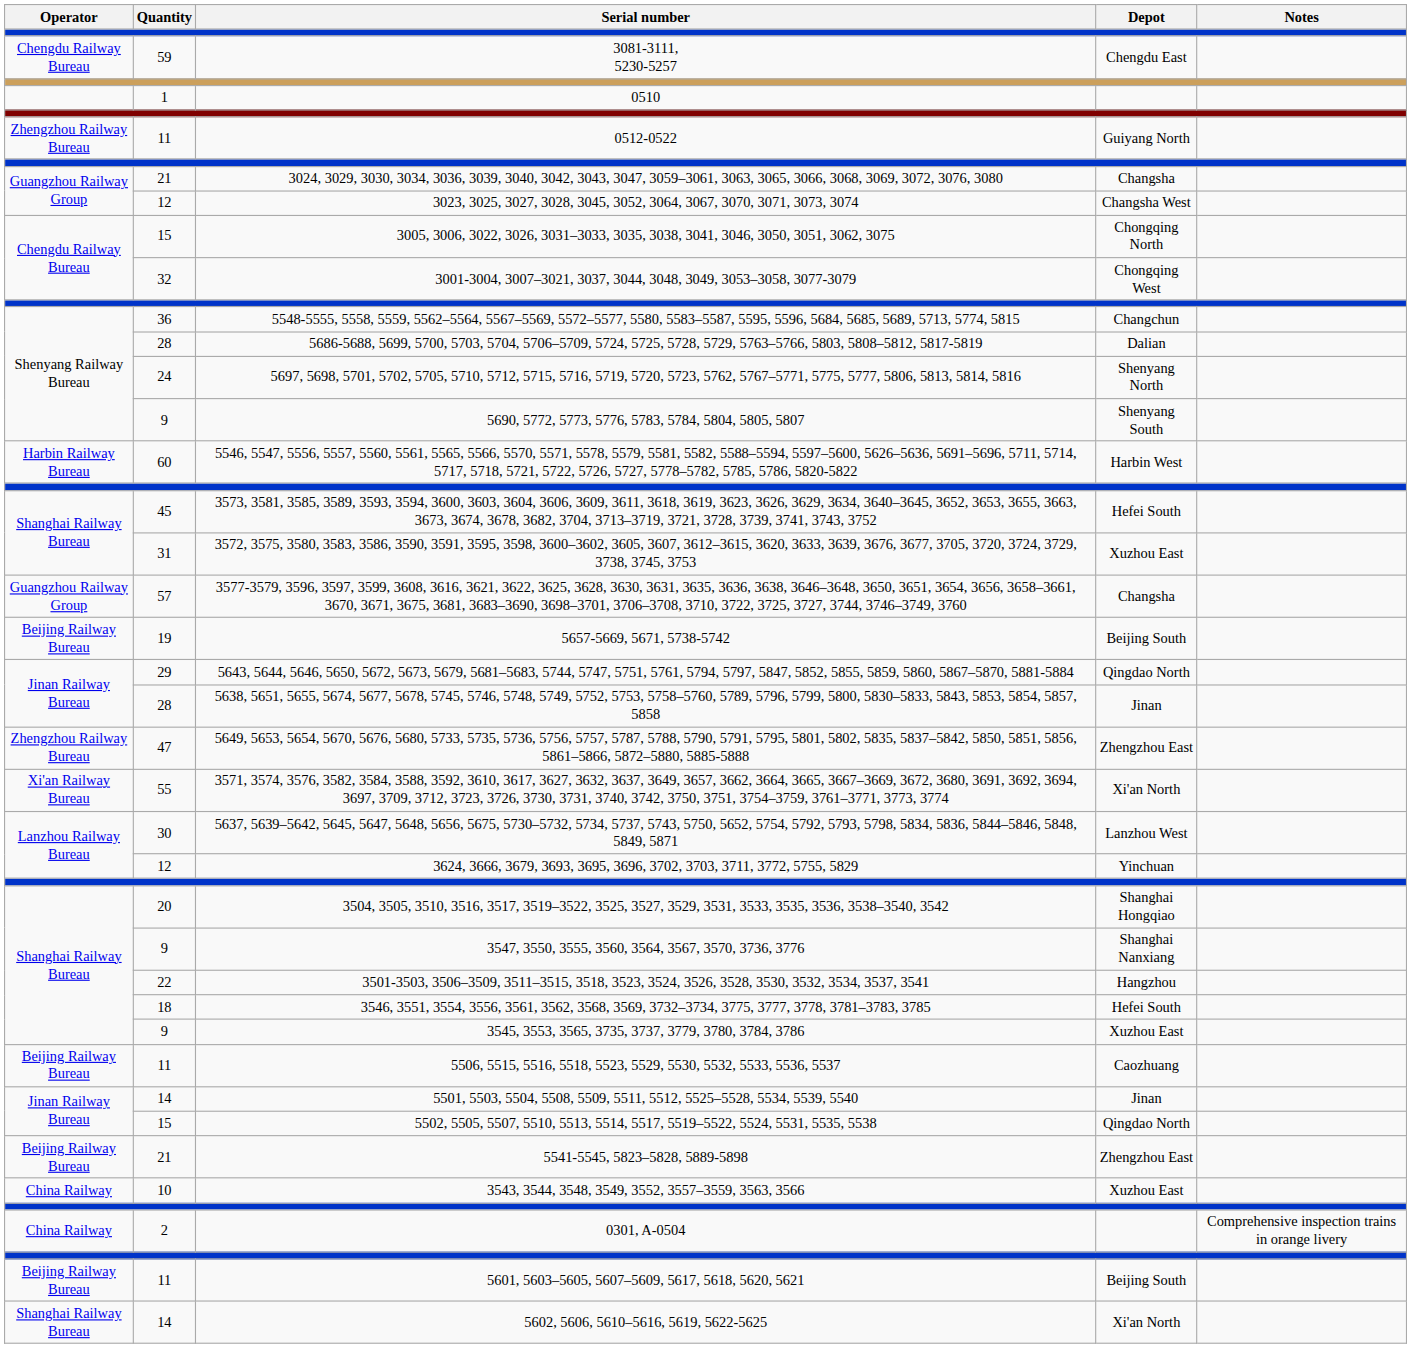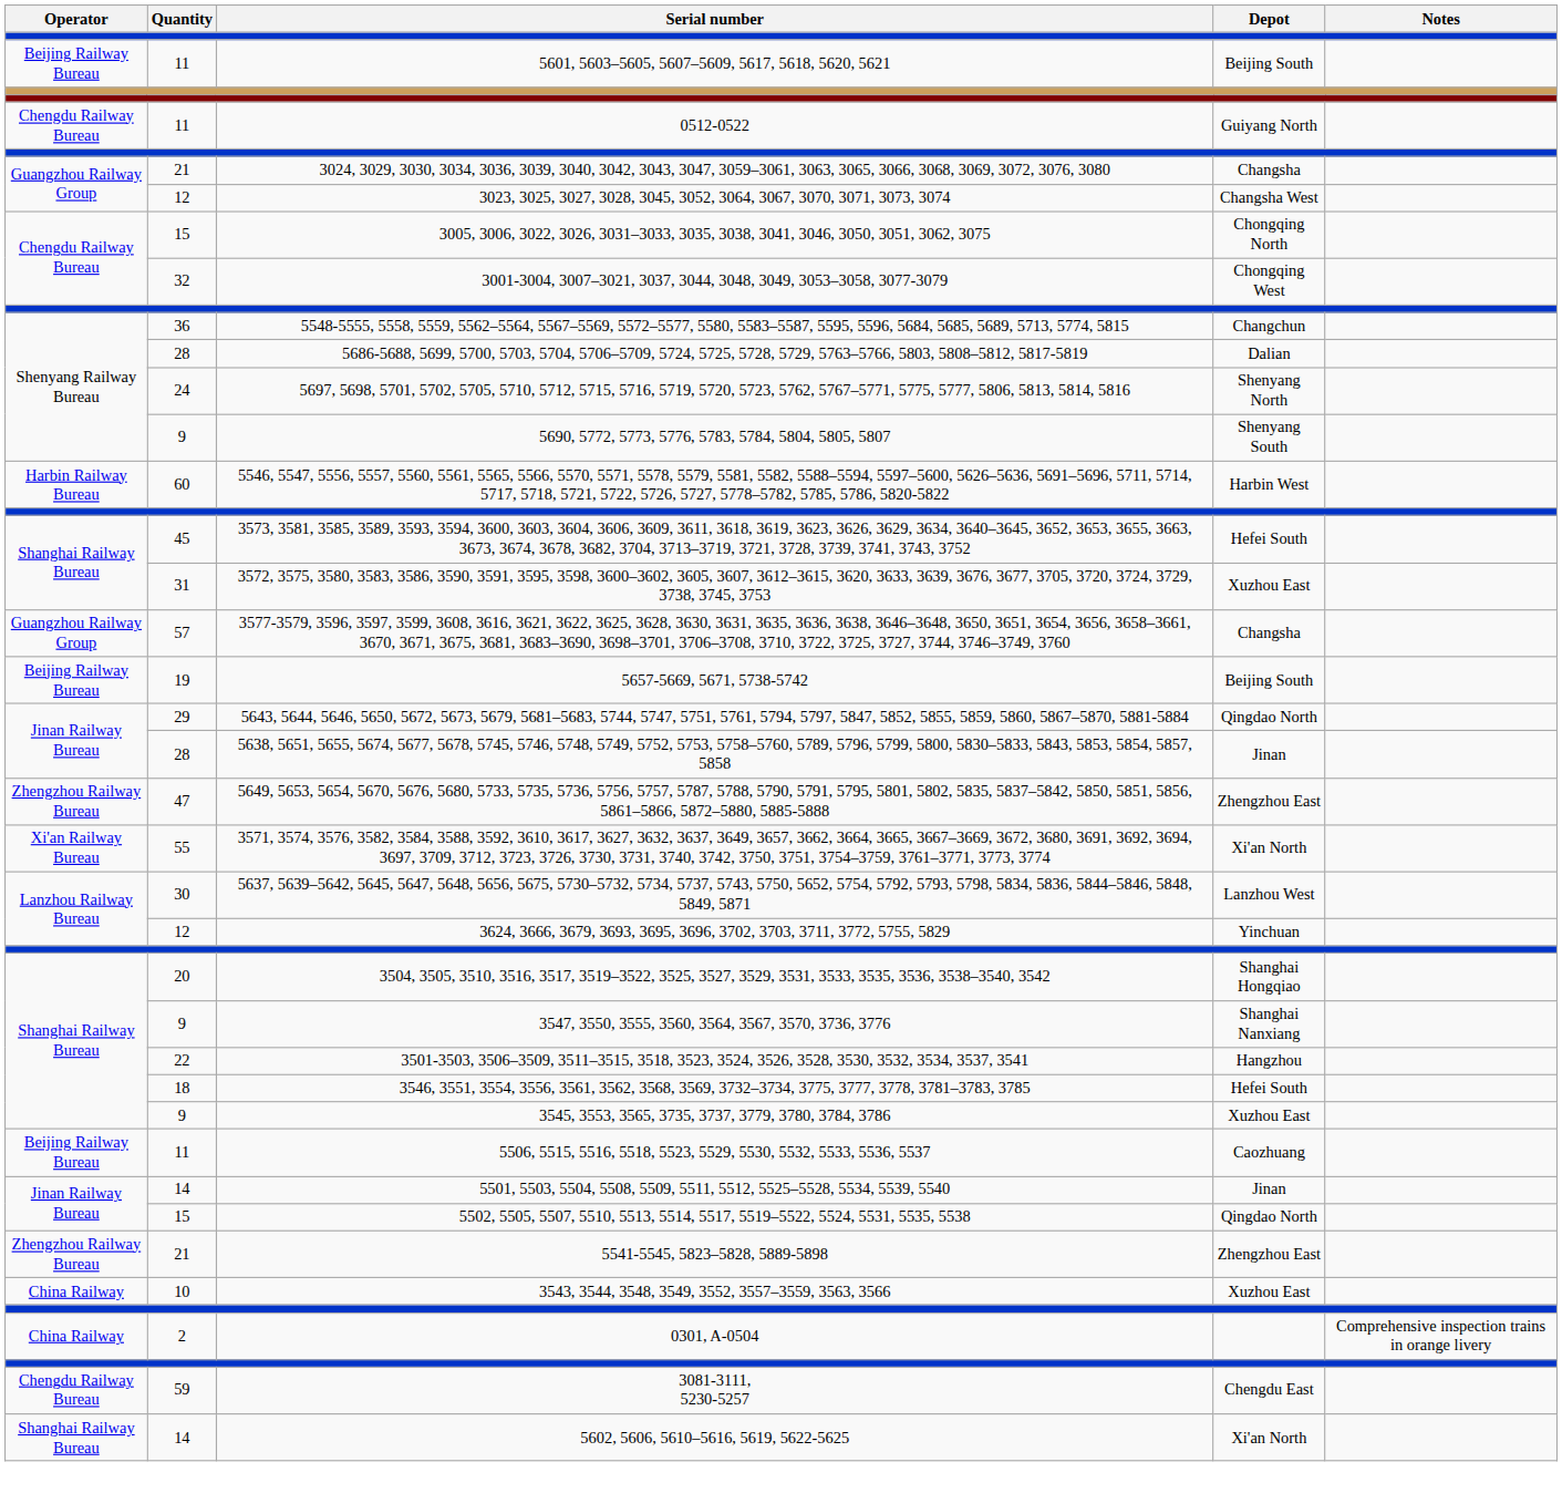 <table class="wikitable"  style="width:100%; text-align: center; font-size: small;">
 <tr>
 <th><strong>Operator</strong></th>
 <th><strong>Quantity</strong></th>
 <th><strong>Serial number</strong></th>
 <th><strong>Depot</strong></th>
 <th><strong>Notes</strong></th>
 </tr>
 <tr align=center bgcolor=#0033c9>
 <td colspan = 5><strong></strong></td>
 </tr>
 <tr>
-<td><a href='#'>Chengdu Railway Bureau</a></td>
-<td>59</td>
-<td>3081-3111, <br>5230-5257</td>
-<td>Chengdu East</td>
+<td><a href='#'>Beijing Railway Bureau</a></td>
+<td>11</td>
+<td>5601, 5603–5605, 5607–5609, 5617, 5618, 5620, 5621</td>
+<td>Beijing South</td>
 <td></td>
 </tr>
 <tr align=center bgcolor=#cca05c>
 <td colspan = 5><strong></strong></td>
 </tr>
-<tr>
-<td></td>
-<td>1</td>
-<td>0510</td>
-<td></td>
-<td></td>
-</tr>
 <tr align=center bgcolor=#800000>
 <td colspan = 5><strong></strong></td>
 </tr>
 <tr>
-<td><a href='#'>Zhengzhou Railway Bureau</a></td>
+<td><a href='#'>Chengdu Railway Bureau</a></td>
 <td>11</td>
 <td>0512-0522</td>
 <td>Guiyang North</td>
 <td></td>
 </tr>
 <tr align=center bgcolor=#0033c9>
 <td colspan = 5><strong></strong></td>
 </tr>
 <tr>
 <td rowspan=2><a href='#'>Guangzhou Railway Group</a></td>
 <td>21</td>
 <td>3024, 3029, 3030, 3034, 3036, 3039, 3040, 3042, 3043, 3047, 3059–3061, 3063, 3065, 3066, 3068, 3069, 3072, 3076, 3080</td>
 <td>Changsha</td>
 <td></td>
 </tr>
 <tr>
 <td>12</td>
 <td>3023, 3025, 3027, 3028, 3045, 3052, 3064, 3067, 3070, 3071, 3073, 3074</td>
 <td>Changsha West</td>
 <td></td>
 </tr>
 <tr>
 <td rowspan=2><a href='#'>Chengdu Railway Bureau</a></td>
 <td>15</td>
 <td>3005, 3006, 3022, 3026, 3031–3033, 3035, 3038, 3041, 3046, 3050, 3051, 3062, 3075</td>
 <td>Chongqing North</td>
 <td></td>
 </tr>
 <tr>
 <td>32</td>
 <td>3001-3004, 3007–3021, 3037, 3044, 3048, 3049, 3053–3058, 3077-3079</td>
 <td>Chongqing West</td>
 <td></td>
 </tr>
 <tr align=center bgcolor=#0033c9>
 <td colspan = 5><strong></strong></td>
 </tr>
 <tr>
 <td rowspan=4>Shenyang Railway Bureau</td>
 <td>36</td>
 <td>5548-5555, 5558, 5559, 5562–5564, 5567–5569, 5572–5577, 5580, 5583–5587, 5595, 5596, 5684, 5685, 5689, 5713, 5774, 5815</td>
 <td>Changchun</td>
 <td></td>
 </tr>
 <tr>
 <td>28</td>
 <td>5686-5688, 5699, 5700, 5703, 5704, 5706–5709, 5724, 5725, 5728, 5729, 5763–5766, 5803, 5808–5812, 5817-5819</td>
 <td>Dalian</td>
 <td></td>
 </tr>
 <tr>
 <td>24</td>
 <td>5697, 5698, 5701, 5702, 5705, 5710, 5712, 5715, 5716, 5719, 5720, 5723, 5762, 5767–5771, 5775, 5777, 5806, 5813, 5814, 5816</td>
 <td>Shenyang North</td>
 <td></td>
 </tr>
 <tr>
 <td>9</td>
 <td>5690, 5772, 5773, 5776, 5783, 5784, 5804, 5805, 5807</td>
 <td>Shenyang South</td>
 <td></td>
 </tr>
 <tr>
 <td><a href='#'>Harbin Railway Bureau</a></td>
 <td>60</td>
 <td>5546, 5547, 5556, 5557, 5560, 5561, 5565, 5566, 5570, 5571, 5578, 5579, 5581, 5582, 5588–5594, 5597–5600, 5626–5636, 5691–5696, 5711, 5714, 5717, 5718, 5721, 5722, 5726, 5727, 5778–5782, 5785, 5786, 5820-5822</td>
 <td>Harbin West</td>
 <td></td>
 </tr>
 <tr align=center bgcolor=#0033c9>
 <td colspan = 5><strong></strong></td>
 </tr>
 <tr>
 <td rowspan=2><a href='#'>Shanghai Railway Bureau</a></td>
 <td>45</td>
 <td>3573, 3581, 3585, 3589, 3593, 3594, 3600, 3603, 3604, 3606, 3609, 3611, 3618, 3619, 3623, 3626, 3629, 3634, 3640–3645, 3652, 3653, 3655, 3663, 3673, 3674, 3678, 3682, 3704, 3713–3719, 3721, 3728, 3739, 3741, 3743, 3752</td>
 <td>Hefei South</td>
 <td></td>
 </tr>
 <tr>
 <td>31</td>
 <td>3572, 3575, 3580, 3583, 3586, 3590, 3591, 3595, 3598, 3600–3602, 3605, 3607, 3612–3615, 3620, 3633, 3639, 3676, 3677, 3705, 3720, 3724, 3729, 3738, 3745, 3753</td>
 <td>Xuzhou East</td>
 <td></td>
 </tr>
 <tr>
 <td><a href='#'>Guangzhou Railway Group</a></td>
 <td>57</td>
 <td>3577-3579, 3596, 3597, 3599, 3608, 3616, 3621, 3622, 3625, 3628, 3630, 3631, 3635, 3636, 3638, 3646–3648, 3650, 3651, 3654, 3656, 3658–3661, 3670, 3671, 3675, 3681, 3683–3690, 3698–3701, 3706–3708, 3710, 3722, 3725, 3727, 3744, 3746–3749, 3760</td>
 <td>Changsha</td>
 <td></td>
 </tr>
 <tr>
 <td><a href='#'>Beijing Railway Bureau</a></td>
 <td>19</td>
 <td>5657-5669, 5671, 5738-5742</td>
 <td>Beijing South</td>
 <td></td>
 </tr>
 <tr>
 <td rowspan=2><a href='#'>Jinan Railway Bureau</a></td>
 <td>29</td>
 <td>5643, 5644, 5646, 5650, 5672, 5673, 5679, 5681–5683, 5744, 5747, 5751, 5761, 5794, 5797, 5847, 5852, 5855, 5859, 5860, 5867–5870, 5881-5884</td>
 <td>Qingdao North</td>
 <td></td>
 </tr>
 <tr>
 <td>28</td>
 <td>5638, 5651, 5655, 5674, 5677, 5678, 5745, 5746, 5748, 5749, 5752, 5753, 5758–5760, 5789, 5796, 5799, 5800, 5830–5833, 5843, 5853, 5854, 5857, 5858</td>
 <td>Jinan</td>
 <td></td>
 </tr>
 <tr>
 <td><a href='#'>Zhengzhou Railway Bureau</a></td>
 <td>47</td>
 <td>5649, 5653, 5654, 5670, 5676, 5680, 5733, 5735, 5736, 5756, 5757, 5787, 5788, 5790, 5791, 5795, 5801, 5802, 5835, 5837–5842, 5850, 5851, 5856, 5861–5866, 5872–5880, 5885-5888</td>
 <td>Zhengzhou East</td>
 <td></td>
 </tr>
 <tr>
 <td><a href='#'>Xi'an Railway Bureau</a></td>
 <td>55</td>
 <td>3571, 3574, 3576, 3582, 3584, 3588, 3592, 3610, 3617, 3627, 3632, 3637, 3649, 3657, 3662, 3664, 3665, 3667–3669, 3672, 3680, 3691, 3692, 3694, 3697, 3709, 3712, 3723, 3726, 3730, 3731, 3740, 3742, 3750, 3751, 3754–3759, 3761–3771, 3773, 3774</td>
 <td>Xi'an North</td>
 <td></td>
 </tr>
 <tr>
 <td rowspan=2><a href='#'>Lanzhou Railway Bureau</a></td>
 <td>30</td>
 <td>5637, 5639–5642, 5645, 5647, 5648, 5656, 5675, 5730–5732, 5734, 5737, 5743, 5750, 5652, 5754, 5792, 5793, 5798, 5834, 5836, 5844–5846, 5848, 5849, 5871</td>
 <td>Lanzhou West</td>
 <td></td>
 </tr>
 <tr>
 <td>12</td>
 <td>3624, 3666, 3679, 3693, 3695, 3696, 3702, 3703, 3711, 3772, 5755, 5829</td>
 <td>Yinchuan</td>
 <td></td>
 </tr>
 <tr align=center bgcolor=#0033c9>
 <td colspan = 5><strong></strong></td>
 </tr>
 <tr>
 <td rowspan=5><a href='#'>Shanghai Railway Bureau</a></td>
 <td>20</td>
 <td>3504, 3505, 3510, 3516, 3517, 3519–3522, 3525, 3527, 3529, 3531, 3533, 3535, 3536, 3538–3540, 3542</td>
 <td>Shanghai Hongqiao</td>
 <td></td>
 </tr>
 <tr>
 <td>9</td>
 <td>3547, 3550, 3555, 3560, 3564, 3567, 3570, 3736, 3776</td>
 <td>Shanghai Nanxiang</td>
 <td></td>
 </tr>
 <tr>
 <td>22</td>
 <td>3501-3503, 3506–3509, 3511–3515, 3518, 3523, 3524, 3526, 3528, 3530, 3532, 3534, 3537, 3541</td>
 <td>Hangzhou</td>
 <td></td>
 </tr>
 <tr>
 <td>18</td>
 <td>3546, 3551, 3554, 3556, 3561, 3562, 3568, 3569, 3732–3734, 3775, 3777, 3778, 3781–3783, 3785</td>
 <td>Hefei South</td>
 <td></td>
 </tr>
 <tr>
 <td>9</td>
 <td>3545, 3553, 3565, 3735, 3737, 3779, 3780, 3784, 3786</td>
 <td>Xuzhou East</td>
 <td></td>
 </tr>
 <tr>
 <td><a href='#'>Beijing Railway Bureau</a></td>
 <td>11</td>
 <td>5506, 5515, 5516, 5518, 5523, 5529, 5530, 5532, 5533, 5536, 5537</td>
 <td>Caozhuang</td>
 <td></td>
 </tr>
 <tr>
 <td rowspan=2><a href='#'>Jinan Railway Bureau</a></td>
 <td>14</td>
 <td>5501, 5503, 5504, 5508, 5509, 5511, 5512, 5525–5528, 5534, 5539, 5540</td>
 <td>Jinan</td>
 <td></td>
 </tr>
 <tr>
 <td>15</td>
 <td>5502, 5505, 5507, 5510, 5513, 5514, 5517, 5519–5522, 5524, 5531, 5535, 5538</td>
 <td>Qingdao North</td>
 <td></td>
 </tr>
 <tr>
-<td><a href='#'>Beijing Railway Bureau</a></td>
+<td><a href='#'>Zhengzhou Railway Bureau</a></td>
 <td>21</td>
 <td>5541-5545, 5823–5828, 5889-5898</td>
 <td>Zhengzhou East</td>
 <td></td>
 </tr>
 <tr>
 <td><a href='#'>China Railway</a></td>
 <td>10</td>
 <td>3543, 3544, 3548, 3549, 3552, 3557–3559, 3563, 3566</td>
 <td>Xuzhou East</td>
 <td></td>
 </tr>
 <tr align=center bgcolor=#0033c9>
 <td colspan = 5><strong></strong></td>
 </tr>
 <tr>
 <td><a href='#'>China Railway</a></td>
 <td>2</td>
 <td>0301, A-0504</td>
 <td></td>
 <td>Comprehensive inspection trains in orange livery</td>
 </tr>
 <tr align=center bgcolor=#0033c9>
 <td colspan = 5><strong></strong></td>
 </tr>
 <tr>
-<td><a href='#'>Beijing Railway Bureau</a></td>
-<td>11</td>
-<td>5601, 5603–5605, 5607–5609, 5617, 5618, 5620, 5621</td>
-<td>Beijing South</td>
+<td><a href='#'>Chengdu Railway Bureau</a></td>
+<td>59</td>
+<td>3081-3111, <br>5230-5257</td>
+<td>Chengdu East</td>
 <td></td>
 </tr>
 <tr>
 <td><a href='#'>Shanghai Railway Bureau</a></td>
 <td>14</td>
 <td>5602, 5606, 5610–5616, 5619, 5622-5625</td>
 <td>Xi'an North</td>
 <td></td>
 </tr>
 </table>
